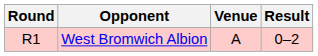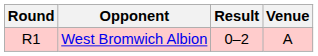 <table class="wikitable" style="font-size:100%; text-align:center">
 <tr>
 <th>Round</th>
 <th>Opponent</th>
+<th>Result</th>
 <th>Venue</th>
-<th>Result</th>
 </tr>
 <tr style="background-color: #FFCCCC;">
 <td>R1</td>
 <td><a href='#'>West Bromwich Albion</a></td>
+<td>0–2</td>
 <td>A</td>
-<td>0–2</td>
 </tr>
 </table>
